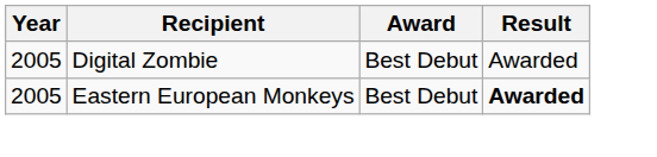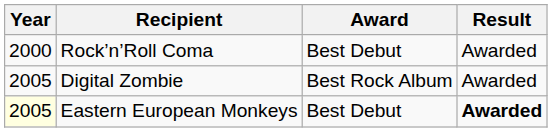 <table class="wikitable">
 <tr>
 <th>Year</th>
 <th>Recipient</th>
 <th>Award</th>
 <th>Result</th>
 </tr>
 <tr>
-<td>2005</td>
-<td>Digital Zombie</td>
+<td>2000</td>
+<td>Rock’n’Roll Coma</td>
 <td>Best Debut</td>
 <td>Awarded</td>
 </tr>
 <tr>
 <td>2005</td>
+<td>Digital Zombie</td>
+<td>Best Rock Album</td>
+<td>Awarded</td>
+</tr>
+<tr>
+<td style="background: lightyellow;">2005</td>
 <td>Eastern European Monkeys</td>
 <td>Best Debut</td>
 <td><strong>Awarded</strong></td>
 </tr>
 </table>
